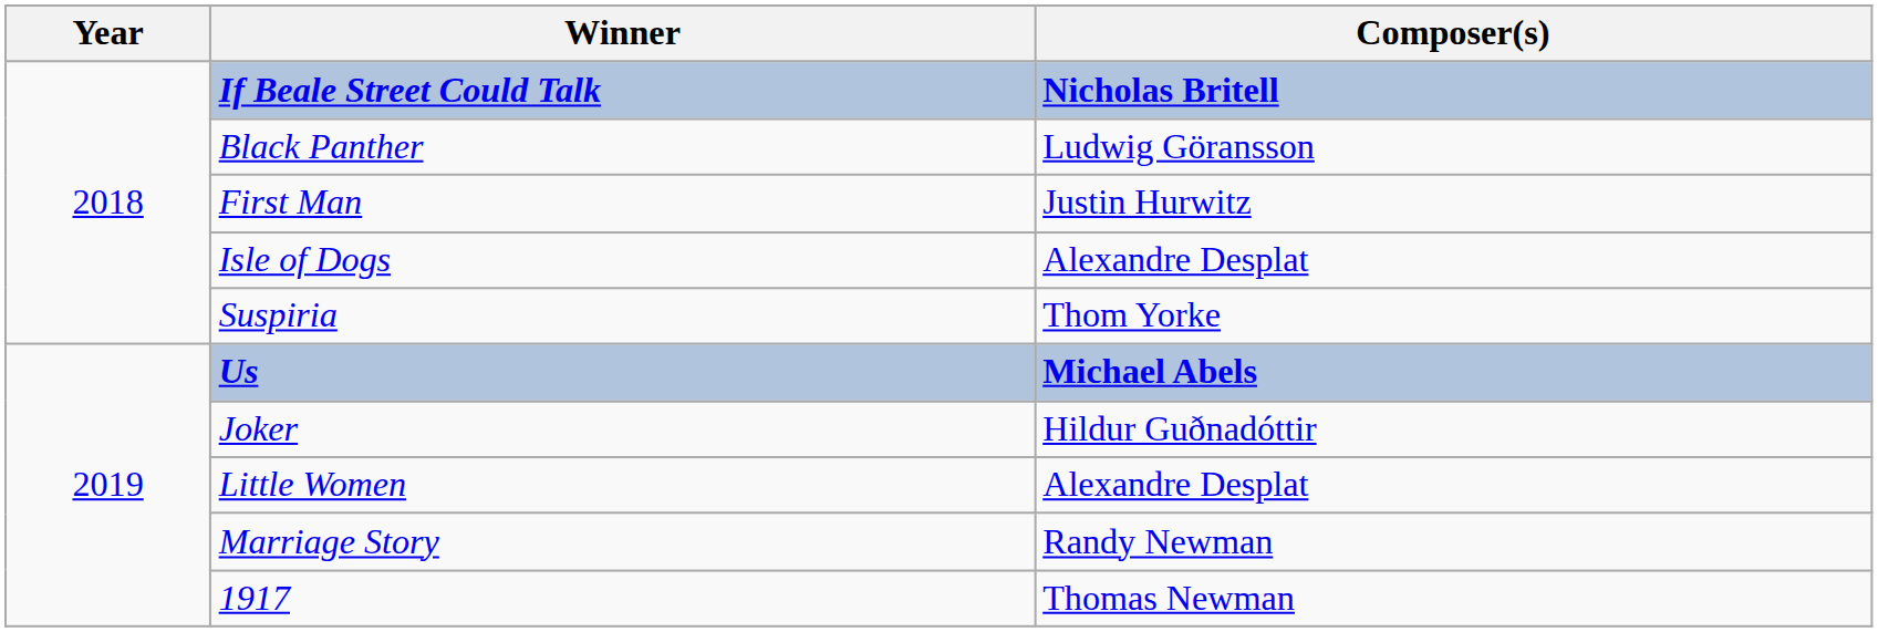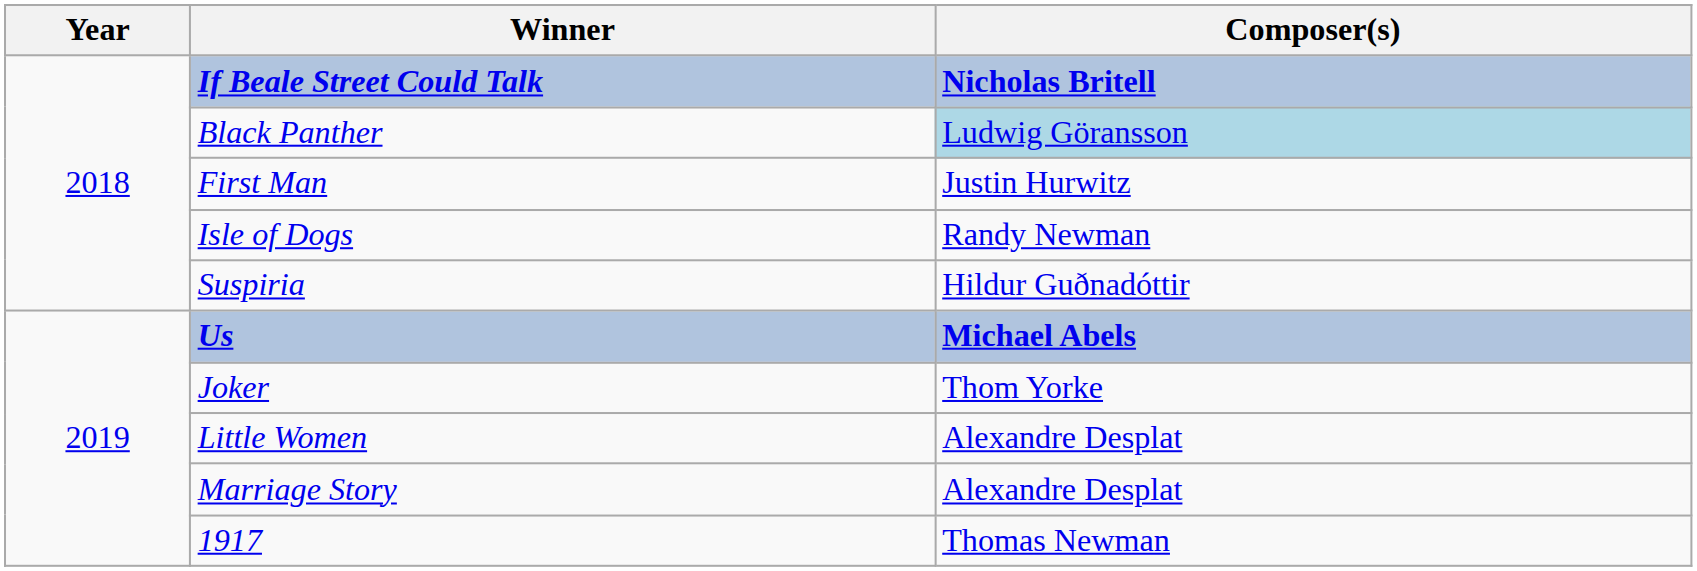 <table class="wikitable" width="95%" cellpadding="5">
 <tr>
 <th width="100"><strong>Year</strong></th>
 <th width="450"><strong>Winner</strong></th>
 <th width="450"><strong>Composer(s)</strong></th>
 </tr>
 <tr>
 <td rowspan="5" style="text-align:center;"><a href='#'>2018</a></td>
 <td style="background:#B0C4DE;"><strong><em><a href='#'>If Beale Street Could Talk</a></em></strong></td>
 <td style="background:#B0C4DE;"><a href='#'><strong>Nicholas Britell</strong></a></td>
 </tr>
 <tr>
 <td><em><a href='#'>Black Panther</a></em></td>
-<td><a href='#'>Ludwig Göransson</a></td>
+<td style="background: lightblue;"><a href='#'>Ludwig Göransson</a></td>
 </tr>
 <tr>
 <td><em><a href='#'>First Man</a></em></td>
 <td><a href='#'>Justin Hurwitz</a></td>
 </tr>
 <tr>
 <td><em><a href='#'>Isle of Dogs</a></em></td>
-<td><a href='#'>Alexandre Desplat</a></td>
+<td><a href='#'>Randy Newman</a></td>
 </tr>
 <tr>
 <td><em><a href='#'>Suspiria</a></em></td>
-<td><a href='#'>Thom Yorke</a></td>
+<td><a href='#'>Hildur Guðnadóttir</a></td>
 </tr>
 <tr>
 <td rowspan="5" style="text-align:center;"><a href='#'>2019</a></td>
 <td style="background:#B0C4DE;"><strong><em><a href='#'>Us</a></em></strong></td>
 <td style="background:#B0C4DE;"><a href='#'><strong>Michael Abels</strong></a></td>
 </tr>
 <tr>
 <td><em><a href='#'>Joker</a></em></td>
-<td><a href='#'>Hildur Guðnadóttir</a></td>
+<td><a href='#'>Thom Yorke</a></td>
 </tr>
 <tr>
 <td><em><a href='#'>Little Women</a></em></td>
 <td><a href='#'>Alexandre Desplat</a></td>
 </tr>
 <tr>
 <td><em><a href='#'>Marriage Story</a></em></td>
-<td><a href='#'>Randy Newman</a></td>
+<td><a href='#'>Alexandre Desplat</a></td>
 </tr>
 <tr>
 <td><em><a href='#'>1917</a></em></td>
 <td><a href='#'>Thomas Newman</a></td>
 </tr>
 </table>
